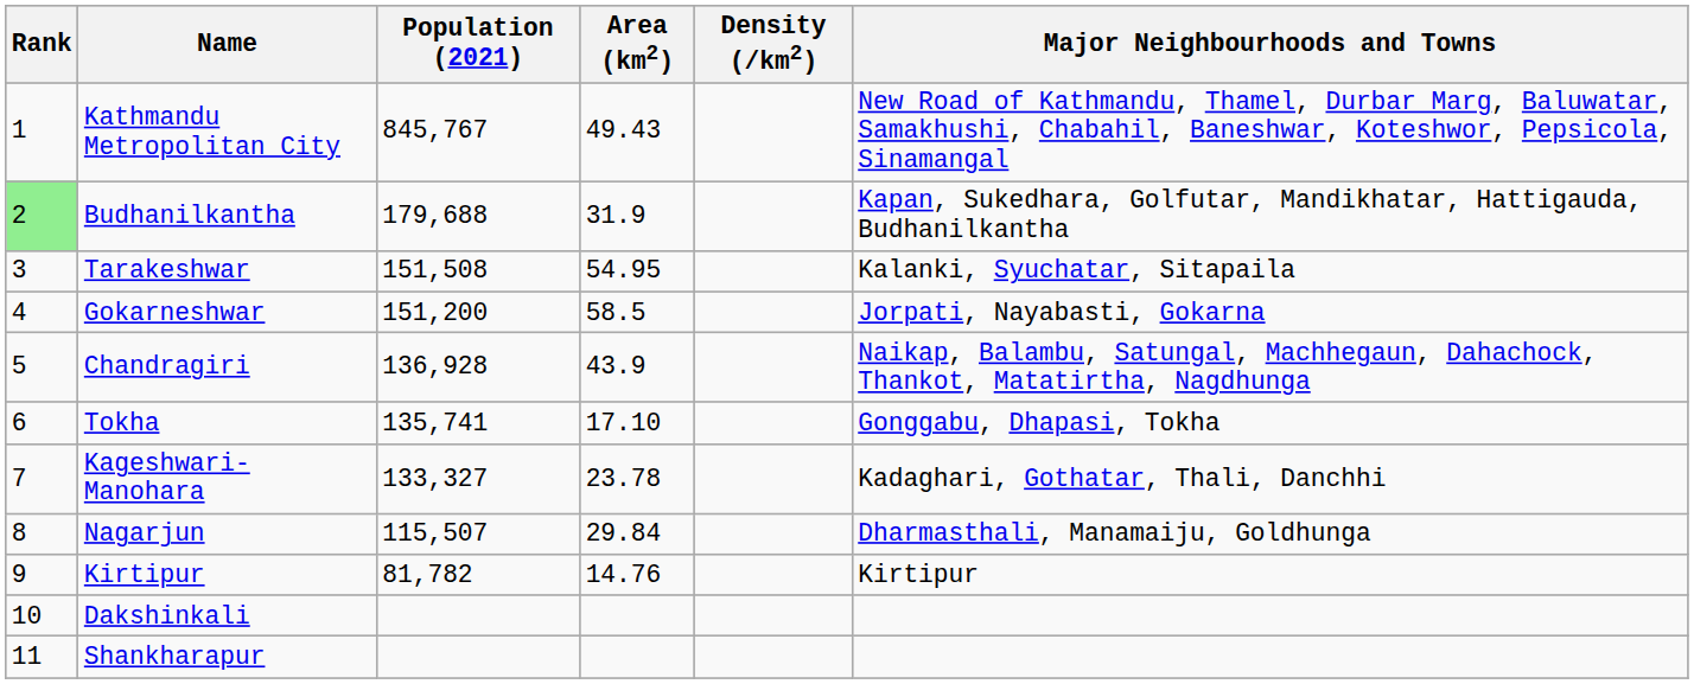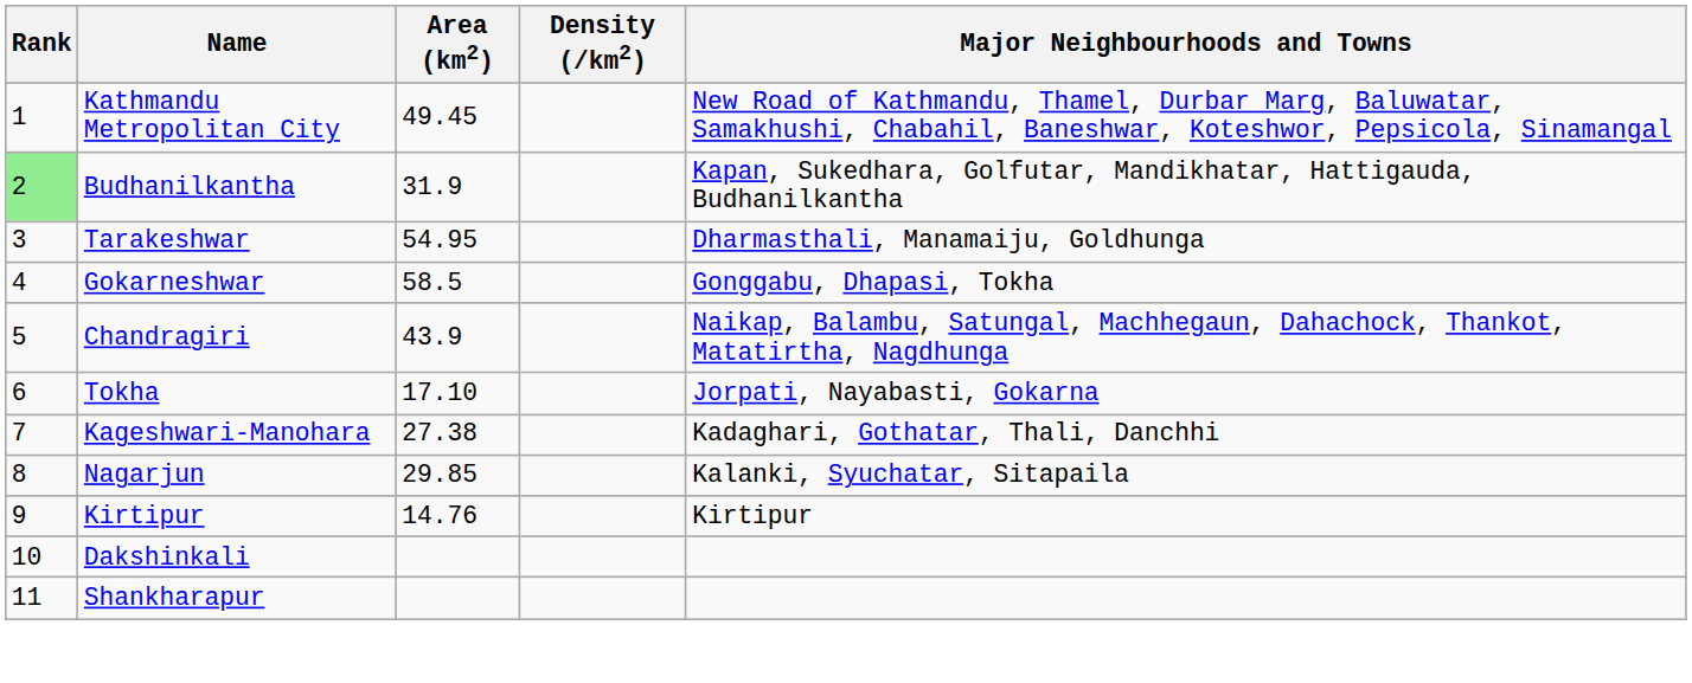 <table class="wikitable sortable">
 <tr>
 <th>Rank</th>
 <th>Name</th>
-<th>Population (<a href='#'>2021</a>)</th>
 <th>Area (km<sup>2</sup>)</th>
 <th>Density (/km<sup>2</sup>)</th>
 <th>Major Neighbourhoods and Towns</th>
 </tr>
 <tr>
 <td>1</td>
 <td><a href='#'>Kathmandu Metropolitan City</a></td>
-<td>845,767</td>
-<td>49.43</td>
+<td>49.45</td>
 <td></td>
 <td><a href='#'>New Road of Kathmandu</a>, <a href='#'>Thamel</a>, <a href='#'>Durbar Marg</a>, <a href='#'>Baluwatar</a>, <a href='#'>Samakhushi</a>, <a href='#'>Chabahil</a>, <a href='#'>Baneshwar</a>, <a href='#'>Koteshwor</a>, <a href='#'>Pepsicola</a>, <a href='#'>Sinamangal</a></td>
 </tr>
 <tr>
 <td style="background: lightgreen;">2</td>
 <td><a href='#'>Budhanilkantha</a></td>
-<td>179,688</td>
 <td>31.9</td>
 <td></td>
 <td><a href='#'>Kapan</a>, Sukedhara, Golfutar, Mandikhatar, Hattigauda, Budhanilkantha</td>
 </tr>
 <tr>
 <td>3</td>
 <td><a href='#'>Tarakeshwar</a></td>
-<td>151,508</td>
 <td>54.95</td>
 <td></td>
-<td>Kalanki, <a href='#'>Syuchatar</a>, Sitapaila</td>
+<td><a href='#'>Dharmasthali</a>, Manamaiju, Goldhunga</td>
 </tr>
 <tr>
 <td>4</td>
 <td><a href='#'>Gokarneshwar</a></td>
-<td>151,200</td>
 <td>58.5</td>
 <td></td>
-<td><a href='#'>Jorpati</a>, Nayabasti, <a href='#'>Gokarna</a></td>
+<td><a href='#'>Gonggabu</a>, <a href='#'>Dhapasi</a>, Tokha</td>
 </tr>
 <tr>
 <td>5</td>
 <td><a href='#'>Chandragiri</a></td>
-<td>136,928</td>
 <td>43.9</td>
 <td></td>
 <td><a href='#'>Naikap</a>, <a href='#'>Balambu</a>, <a href='#'>Satungal</a>, <a href='#'>Machhegaun</a>, <a href='#'>Dahachock</a>, <a href='#'>Thankot</a>, <a href='#'>Matatirtha</a>, <a href='#'>Nagdhunga</a></td>
 </tr>
 <tr>
 <td>6</td>
 <td><a href='#'>Tokha</a></td>
-<td>135,741</td>
 <td>17.10</td>
 <td></td>
-<td><a href='#'>Gonggabu</a>, <a href='#'>Dhapasi</a>, Tokha</td>
+<td><a href='#'>Jorpati</a>, Nayabasti, <a href='#'>Gokarna</a></td>
 </tr>
 <tr>
 <td>7</td>
 <td><a href='#'>Kageshwari-Manohara</a></td>
-<td>133,327</td>
-<td>23.78</td>
+<td>27.38</td>
 <td></td>
 <td>Kadaghari, <a href='#'>Gothatar</a>, Thali, Danchhi</td>
 </tr>
 <tr>
 <td>8</td>
 <td><a href='#'>Nagarjun</a></td>
-<td>115,507</td>
-<td>29.84</td>
+<td>29.85</td>
 <td></td>
-<td><a href='#'>Dharmasthali</a>, Manamaiju, Goldhunga</td>
+<td>Kalanki, <a href='#'>Syuchatar</a>, Sitapaila</td>
 </tr>
 <tr>
 <td>9</td>
 <td><a href='#'>Kirtipur</a></td>
-<td>81,782</td>
 <td>14.76</td>
 <td></td>
 <td>Kirtipur</td>
 </tr>
 <tr>
 <td>10</td>
 <td><a href='#'>Dakshinkali</a></td>
 <td></td>
 <td></td>
 <td></td>
-<td></td>
 </tr>
 <tr>
 <td>11</td>
 <td><a href='#'>Shankharapur</a></td>
 <td></td>
 <td></td>
 <td></td>
-<td></td>
 </tr>
 </table>
